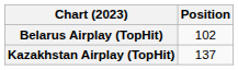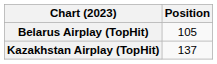 <table class="wikitable sortable plainrowheaders" style="text-align: center">
 <tr>
 <th scope="col">Chart (2023)</th>
 <th scope="col">Position</th>
 </tr>
 <tr>
 <th scope="row">Belarus Airplay (TopHit)</th>
-<td>102</td>
+<td>105</td>
 </tr>
 <tr>
 <th scope="row">Kazakhstan Airplay (TopHit)</th>
 <td>137</td>
 </tr>
 </table>
